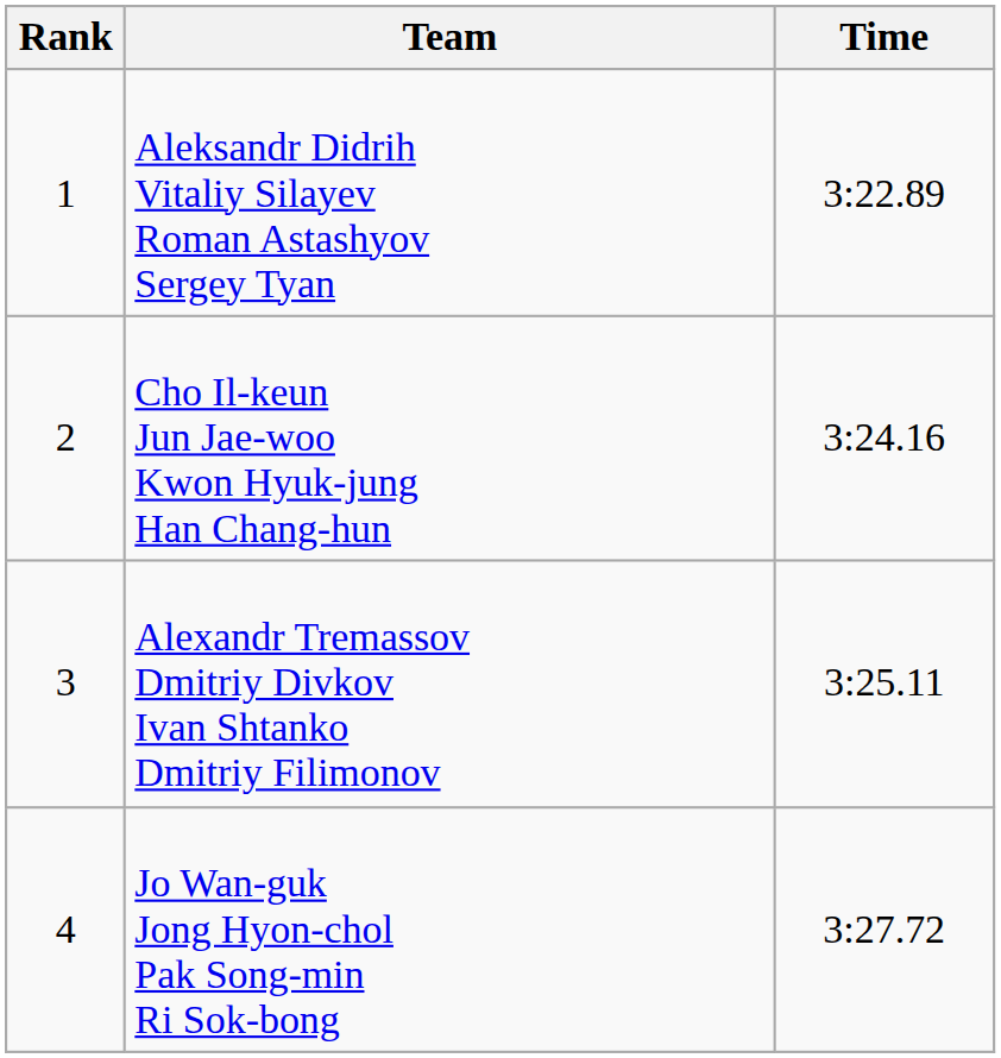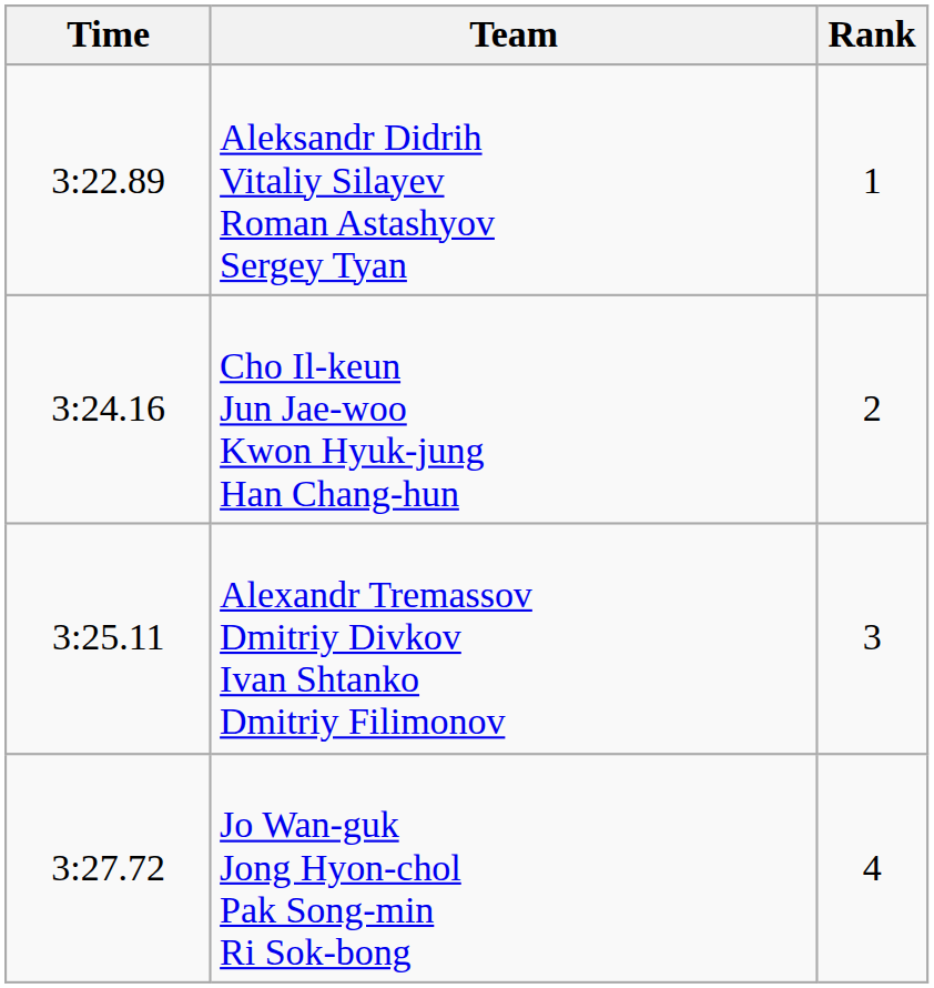 <table class=wikitable style="text-align:center">
 <tr>
+<th width=80>Time</th>
+<th width=250>Team</th>
 <th width=40>Rank</th>
-<th width=250>Team</th>
-<th width=80>Time</th>
 </tr>
 <tr>
+<td>3:22.89</td>
+<td align=left><br><a href='#'>Aleksandr Didrih</a><br><a href='#'>Vitaliy Silayev</a><br><a href='#'>Roman Astashyov</a><br><a href='#'>Sergey Tyan</a></td>
 <td>1</td>
-<td align=left><br><a href='#'>Aleksandr Didrih</a><br><a href='#'>Vitaliy Silayev</a><br><a href='#'>Roman Astashyov</a><br><a href='#'>Sergey Tyan</a></td>
-<td>3:22.89</td>
 </tr>
 <tr>
+<td>3:24.16</td>
+<td align=left><br><a href='#'>Cho Il-keun</a><br><a href='#'>Jun Jae-woo</a><br><a href='#'>Kwon Hyuk-jung</a><br><a href='#'>Han Chang-hun</a></td>
 <td>2</td>
-<td align=left><br><a href='#'>Cho Il-keun</a><br><a href='#'>Jun Jae-woo</a><br><a href='#'>Kwon Hyuk-jung</a><br><a href='#'>Han Chang-hun</a></td>
-<td>3:24.16</td>
 </tr>
 <tr>
+<td>3:25.11</td>
+<td align=left><br><a href='#'>Alexandr Tremassov</a><br><a href='#'>Dmitriy Divkov</a><br><a href='#'>Ivan Shtanko</a><br><a href='#'>Dmitriy Filimonov</a></td>
 <td>3</td>
-<td align=left><br><a href='#'>Alexandr Tremassov</a><br><a href='#'>Dmitriy Divkov</a><br><a href='#'>Ivan Shtanko</a><br><a href='#'>Dmitriy Filimonov</a></td>
-<td>3:25.11</td>
 </tr>
 <tr>
+<td>3:27.72</td>
+<td align=left><br><a href='#'>Jo Wan-guk</a><br><a href='#'>Jong Hyon-chol</a><br><a href='#'>Pak Song-min</a><br><a href='#'>Ri Sok-bong</a></td>
 <td>4</td>
-<td align=left><br><a href='#'>Jo Wan-guk</a><br><a href='#'>Jong Hyon-chol</a><br><a href='#'>Pak Song-min</a><br><a href='#'>Ri Sok-bong</a></td>
-<td>3:27.72</td>
 </tr>
 </table>
